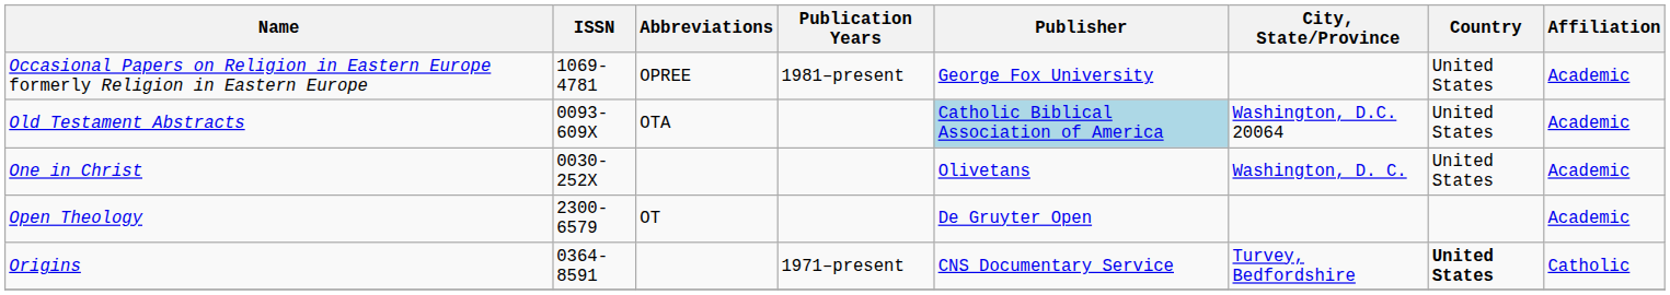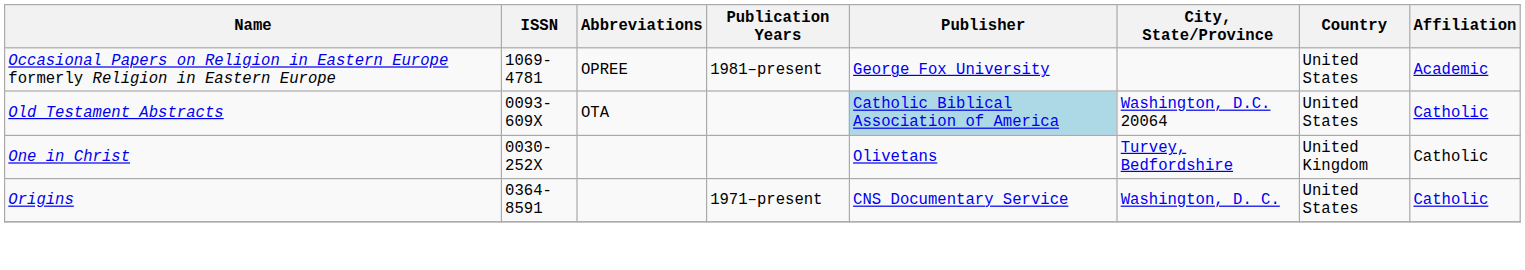 <table class="wikitable sortable" style="width: 100%;">
 <tr>
 <th>Name</th>
 <th>ISSN</th>
 <th>Abbreviations</th>
 <th>Publication Years</th>
 <th>Publisher</th>
 <th>City, State/Province</th>
 <th>Country</th>
 <th>Affiliation</th>
 </tr>
 <tr>
 <td><em><a href='#'>Occasional Papers on Religion in Eastern Europe</a></em> formerly <em>Religion in Eastern Europe</em></td>
 <td>1069-4781</td>
 <td>OPREE</td>
 <td>1981–present</td>
 <td><a href='#'>George Fox University</a></td>
 <td></td>
 <td>United States</td>
 <td><a href='#'>Academic</a></td>
 </tr>
 <tr>
 <td><em><a href='#'>Old Testament Abstracts</a></em></td>
 <td>0093-609X</td>
 <td>OTA</td>
 <td></td>
 <td style="background: lightblue;"><a href='#'>Catholic Biblical Association of America</a></td>
 <td><a href='#'>Washington, D.C.</a> 20064</td>
 <td>United States</td>
-<td><a href='#'>Academic</a></td>
+<td><a href='#'>Catholic</a></td>
 </tr>
 <tr>
 <td><em><a href='#'>One in Christ</a></em></td>
 <td>0030-252X</td>
 <td></td>
 <td></td>
 <td><a href='#'>Olivetans</a></td>
-<td><a href='#'>Washington, D. C.</a></td>
-<td>United States</td>
-<td><a href='#'>Academic</a></td>
-</tr>
-<tr>
-<td><em><a href='#'>Open Theology</a></em></td>
-<td>2300-6579</td>
-<td>OT</td>
-<td></td>
-<td><a href='#'>De Gruyter Open</a></td>
-<td></td>
-<td></td>
-<td><a href='#'>Academic</a></td>
+<td><a href='#'>Turvey, Bedfordshire</a></td>
+<td>United Kingdom</td>
+<td>Catholic</td>
 </tr>
 <tr>
 <td><em><a href='#'>Origins</a></em></td>
 <td>0364-8591</td>
 <td></td>
 <td>1971–present</td>
 <td><a href='#'>CNS Documentary Service</a></td>
-<td><a href='#'>Turvey, Bedfordshire</a></td>
-<td><strong>United States</strong></td>
+<td><a href='#'>Washington, D. C.</a></td>
+<td>United States</td>
 <td><a href='#'>Catholic</a></td>
 </tr>
 <tr>
 </tr>
 </table>
